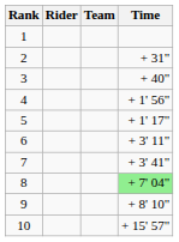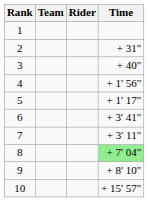 <table class="wikitable">
 <tr>
 <th scope="col">Rank</th>
+<th scope="col">Team</th>
 <th scope="col">Rider</th>
-<th scope="col">Team</th>
 <th scope="col">Time</th>
 </tr>
 <tr>
 <td style="text-align:center;">1</td>
+<td></td>
 <td>  </td>
-<td></td>
 <td></td>
 </tr>
 <tr>
 <td style="text-align:center;">2</td>
 <td></td>
 <td></td>
 <td align="right">+ 31"</td>
 </tr>
 <tr>
 <td style="text-align:center;">3</td>
 <td></td>
 <td></td>
 <td align="right">+ 40"</td>
 </tr>
 <tr>
 <td style="text-align:center;">4</td>
 <td></td>
 <td></td>
 <td align="right">+ 1' 56"</td>
 </tr>
 <tr>
 <td style="text-align:center;">5</td>
 <td></td>
 <td></td>
 <td align="right">+ 1' 17"</td>
 </tr>
 <tr>
 <td style="text-align:center;">6</td>
 <td></td>
 <td></td>
-<td align="right">+ 3' 11"</td>
+<td align="right">+ 3' 41"</td>
 </tr>
 <tr>
 <td style="text-align:center;">7</td>
 <td></td>
 <td></td>
-<td align="right">+ 3' 41"</td>
+<td align="right">+ 3' 11"</td>
 </tr>
 <tr>
 <td style="text-align:center;">8</td>
+<td></td>
 <td> </td>
-<td></td>
 <td align="right" style="background: lightgreen;">+ 7' 04"</td>
 </tr>
 <tr>
 <td style="text-align:center;">9</td>
 <td></td>
 <td></td>
 <td align="right">+ 8' 10"</td>
 </tr>
 <tr>
 <td style="text-align:center;">10</td>
 <td></td>
 <td></td>
 <td align="right">+ 15' 57"</td>
 </tr>
 </table>
